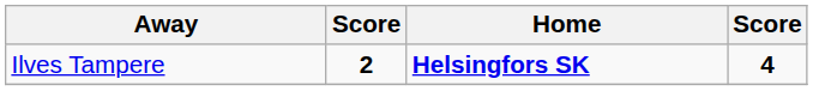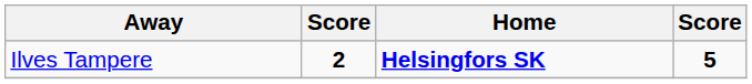 <table class="wikitable">
 <tr>
 <th width="200">Away</th>
 <th width="40">Score</th>
 <th width="200">Home</th>
 <th width="40">Score</th>
 </tr>
 <tr>
 <td><a href='#'>Ilves Tampere</a></td>
 <td align=center><strong>2</strong></td>
 <td><strong><a href='#'>Helsingfors SK</a></strong></td>
-<td align=center><strong>4</strong></td>
+<td align=center><strong>5</strong></td>
 </tr>
 <tr>
 </tr>
 </table>
